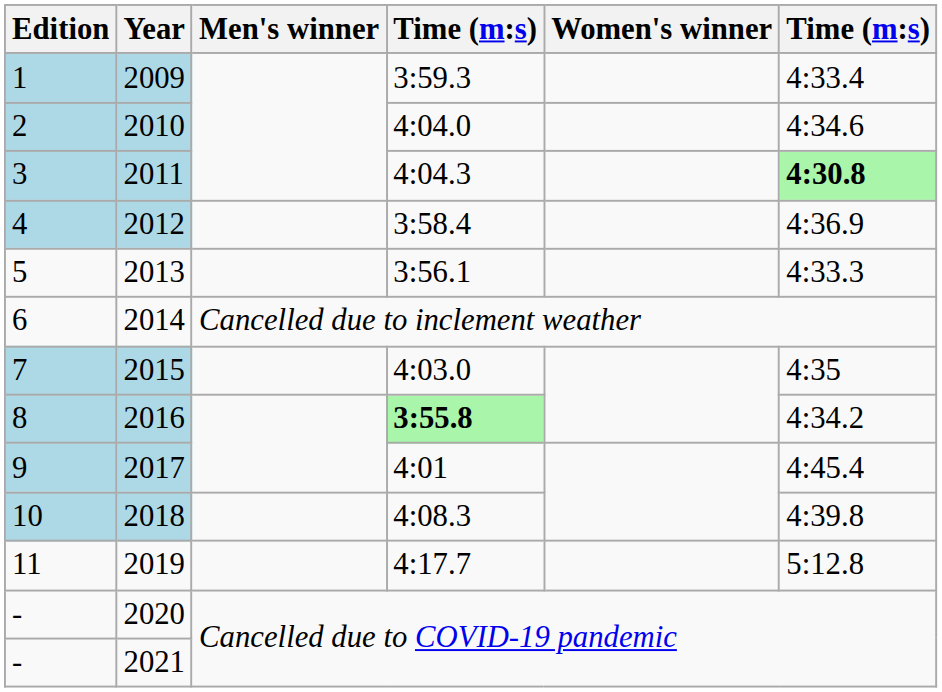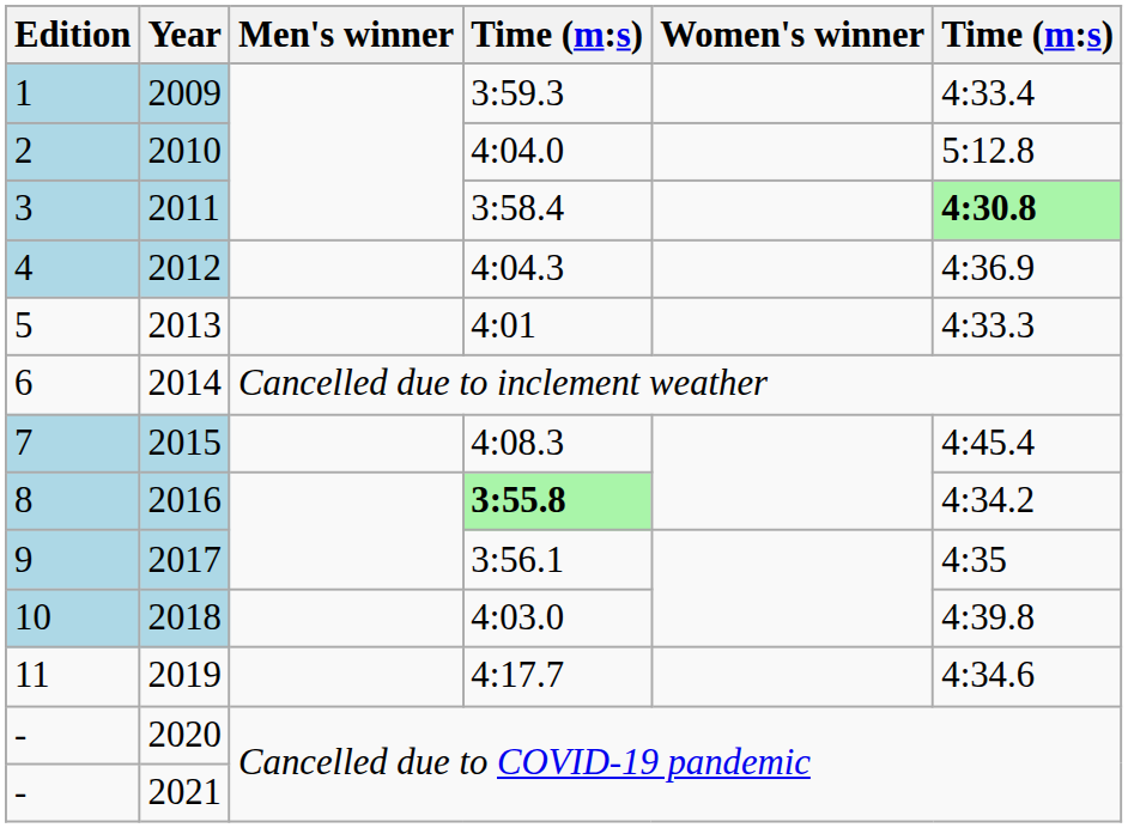 <table class="wikitable sortable">
 <tr>
 <th class="unsortable">Edition</th>
 <th>Year</th>
 <th class="unsortable">Men's winner</th>
 <th>Time (<a href='#'>m</a>:<a href='#'>s</a>)</th>
 <th class="unsortable">Women's winner</th>
 <th>Time (<a href='#'>m</a>:<a href='#'>s</a>)</th>
 </tr>
 <tr>
 <td style="background:#add8e6;">1</td>
 <td style="background:#add8e6;">2009</td>
 <td rowspan="3"></td>
 <td>3:59.3</td>
 <td></td>
 <td>4:33.4</td>
 </tr>
 <tr>
 <td style="background:#add8e6;">2</td>
 <td style="background:#add8e6;">2010</td>
 <td>4:04.0</td>
 <td align="left"></td>
-<td>4:34.6</td>
+<td>5:12.8</td>
 </tr>
 <tr>
 <td style="background:#add8e6;">3</td>
 <td style="background:#add8e6;">2011</td>
-<td>4:04.3</td>
+<td>3:58.4</td>
 <td align="left"></td>
 <td style="background:#a9f5a9;"><strong>4:30.8</strong></td>
 </tr>
 <tr>
 <td style="background:#add8e6;">4</td>
 <td style="background:#add8e6;">2012</td>
 <td align="left"></td>
-<td>3:58.4</td>
+<td>4:04.3</td>
 <td></td>
 <td>4:36.9</td>
 </tr>
 <tr>
 <td>5</td>
 <td>2013</td>
 <td></td>
-<td>3:56.1</td>
+<td>4:01</td>
 <td align="left"></td>
 <td>4:33.3</td>
 </tr>
 <tr>
 <td>6</td>
 <td>2014</td>
 <td colspan="4"><em>Cancelled due to inclement weather</em></td>
 </tr>
 <tr>
 <td style="background:#add8e6;">7</td>
 <td style="background:#add8e6;">2015</td>
 <td align="left"></td>
-<td>4:03.0</td>
+<td>4:08.3</td>
 <td rowspan="2"></td>
-<td>4:35</td>
+<td>4:45.4</td>
 </tr>
 <tr>
 <td style="background:#add8e6;">8</td>
 <td style="background:#add8e6;">2016</td>
 <td rowspan="2"></td>
 <td style="background:#a9f5a9;"><strong>3:55.8</strong></td>
 <td>4:34.2</td>
 </tr>
 <tr>
 <td style="background:#add8e6;">9</td>
 <td style="background:#add8e6;">2017</td>
-<td>4:01</td>
+<td>3:56.1</td>
 <td rowspan="2" align="left"></td>
-<td>4:45.4</td>
+<td>4:35</td>
 </tr>
 <tr>
 <td style="background:#add8e6;">10</td>
 <td style="background:#add8e6;">2018</td>
 <td></td>
-<td>4:08.3</td>
+<td>4:03.0</td>
 <td>4:39.8</td>
 </tr>
 <tr>
 <td>11</td>
 <td>2019</td>
 <td></td>
 <td>4:17.7</td>
 <td></td>
-<td>5:12.8</td>
+<td>4:34.6</td>
 </tr>
 <tr>
 <td>-</td>
 <td>2020</td>
 <td colspan="4" rowspan="2"><em>Cancelled due to <a href='#'>COVID-19 pandemic</a></em></td>
 </tr>
 <tr>
 <td>-</td>
 <td>2021</td>
 </tr>
 </table>
